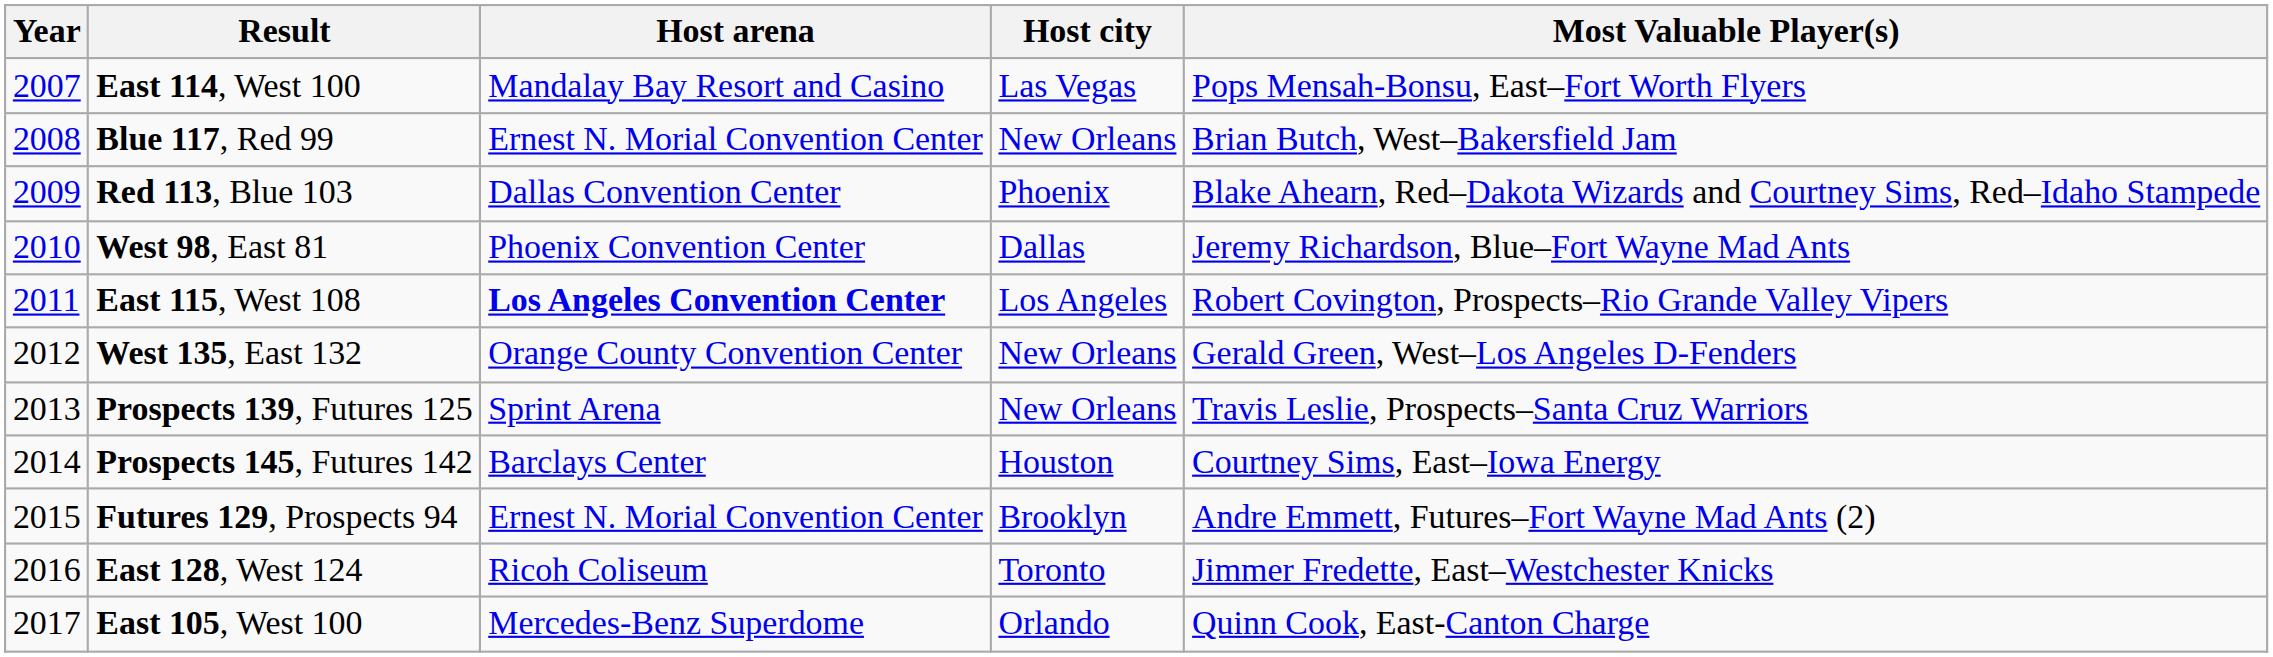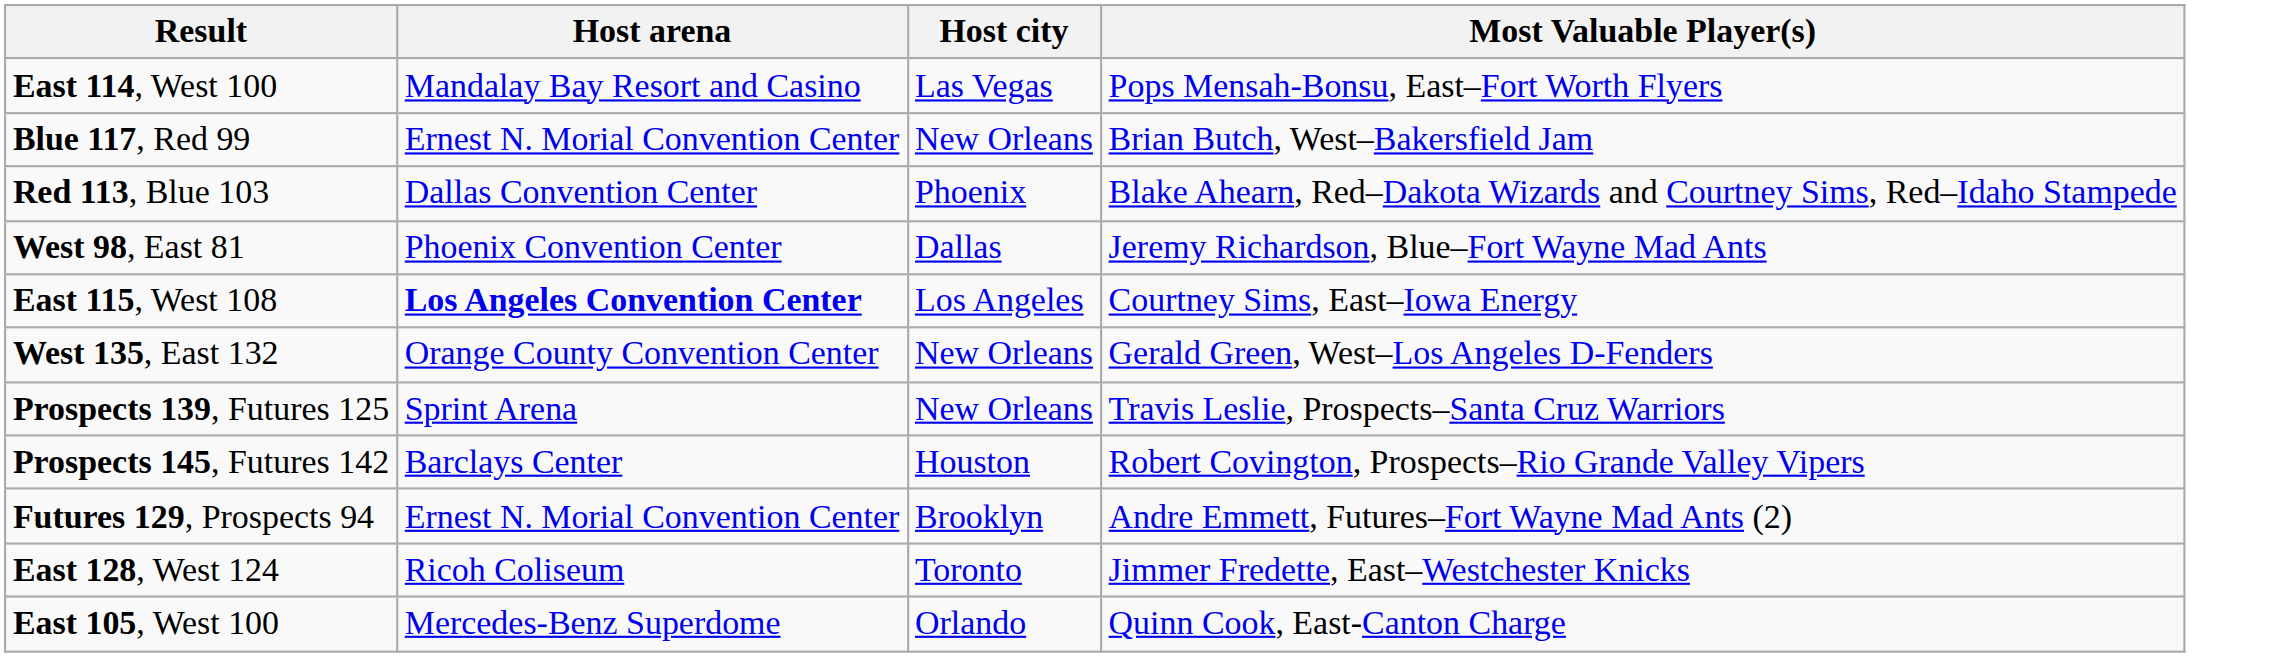 <table class="wikitable">
 <tr>
-<th>Year</th>
 <th>Result</th>
 <th>Host arena</th>
 <th>Host city</th>
 <th>Most Valuable Player(s)</th>
 </tr>
 <tr>
-<td><a href='#'>2007</a></td>
 <td><strong>East 114</strong>, West 100</td>
 <td><a href='#'>Mandalay Bay Resort and Casino</a></td>
 <td><a href='#'>Las Vegas</a></td>
 <td><a href='#'>Pops Mensah-Bonsu</a>, East–<a href='#'>Fort Worth Flyers</a></td>
 </tr>
 <tr>
-<td><a href='#'>2008</a></td>
 <td><strong>Blue 117</strong>, Red 99</td>
 <td><a href='#'>Ernest N. Morial Convention Center</a></td>
 <td><a href='#'>New Orleans</a></td>
 <td><a href='#'>Brian Butch</a>, West–<a href='#'>Bakersfield Jam</a></td>
 </tr>
 <tr>
-<td><a href='#'>2009</a></td>
 <td><strong>Red 113</strong>, Blue 103</td>
 <td><a href='#'>Dallas Convention Center</a></td>
 <td><a href='#'>Phoenix</a></td>
 <td><a href='#'>Blake Ahearn</a>, Red–<a href='#'>Dakota Wizards</a> and <a href='#'>Courtney Sims</a>, Red–<a href='#'>Idaho Stampede</a></td>
 </tr>
 <tr>
-<td><a href='#'>2010</a></td>
 <td><strong>West 98</strong>, East 81</td>
 <td><a href='#'>Phoenix Convention Center</a></td>
 <td><a href='#'>Dallas</a></td>
 <td><a href='#'>Jeremy Richardson</a>, Blue–<a href='#'>Fort Wayne Mad Ants</a></td>
 </tr>
 <tr>
-<td><a href='#'>2011</a></td>
 <td><strong>East 115</strong>, West 108</td>
 <td><strong><a href='#'>Los Angeles Convention Center</a></strong></td>
 <td><a href='#'>Los Angeles</a></td>
-<td><a href='#'>Robert Covington</a>, Prospects–<a href='#'>Rio Grande Valley Vipers</a></td>
+<td><a href='#'>Courtney Sims</a>, East–<a href='#'>Iowa Energy</a></td>
 </tr>
 <tr>
-<td>2012</td>
 <td><strong>West 135</strong>, East 132</td>
 <td><a href='#'>Orange County Convention Center</a></td>
 <td><a href='#'>New Orleans</a></td>
 <td><a href='#'>Gerald Green</a>, West–<a href='#'>Los Angeles D-Fenders</a></td>
 </tr>
 <tr>
-<td>2013</td>
 <td><strong>Prospects 139</strong>, Futures 125</td>
 <td><a href='#'>Sprint Arena</a></td>
 <td><a href='#'>New Orleans</a></td>
 <td><a href='#'>Travis Leslie</a>, Prospects–<a href='#'>Santa Cruz Warriors</a></td>
 </tr>
 <tr>
-<td>2014</td>
 <td><strong>Prospects 145</strong>, Futures 142</td>
 <td><a href='#'>Barclays Center</a></td>
 <td><a href='#'>Houston</a></td>
-<td><a href='#'>Courtney Sims</a>, East–<a href='#'>Iowa Energy</a></td>
+<td><a href='#'>Robert Covington</a>, Prospects–<a href='#'>Rio Grande Valley Vipers</a></td>
 </tr>
 <tr>
-<td>2015</td>
 <td><strong>Futures 129</strong>, Prospects 94</td>
 <td><a href='#'>Ernest N. Morial Convention Center</a></td>
 <td><a href='#'>Brooklyn</a></td>
 <td><a href='#'>Andre Emmett</a>, Futures–<a href='#'>Fort Wayne Mad Ants</a> (2)</td>
 </tr>
 <tr>
-<td>2016</td>
 <td><strong>East 128</strong>, West 124</td>
 <td><a href='#'>Ricoh Coliseum</a></td>
 <td><a href='#'>Toronto</a></td>
 <td><a href='#'>Jimmer Fredette</a>, East–<a href='#'>Westchester Knicks</a></td>
 </tr>
 <tr>
-<td>2017</td>
 <td><strong>East 105</strong>, West 100</td>
 <td><a href='#'>Mercedes-Benz Superdome</a></td>
 <td><a href='#'>Orlando</a></td>
 <td><a href='#'>Quinn Cook</a>, East-<a href='#'>Canton Charge</a></td>
 </tr>
 </table>
